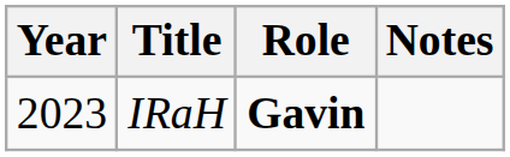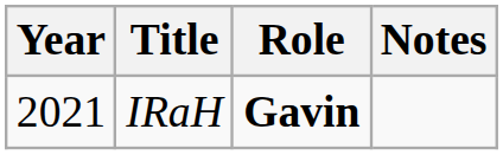 <table class="wikitable sortable">
 <tr>
 <th>Year</th>
 <th>Title</th>
 <th>Role</th>
 <th>Notes</th>
 </tr>
 <tr>
-<td>2023</td>
+<td>2021</td>
 <td><em>IRaH</em></td>
 <td><strong>Gavin</strong></td>
 <td></td>
 </tr>
 </table>
